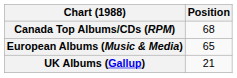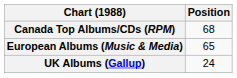 <table class="wikitable sortable plainrowheaders" style="text-align:center">
 <tr>
 <th scope="col">Chart (1988)</th>
 <th scope="col">Position</th>
 </tr>
 <tr>
 <th scope="row">Canada Top Albums/CDs (<em>RPM</em>)</th>
 <td>68</td>
 </tr>
 <tr>
 <th scope="row">European Albums (<em>Music & Media</em>)</th>
 <td>65</td>
 </tr>
 <tr>
 <th scope="row">UK Albums (<a href='#'>Gallup</a>)</th>
-<td>21</td>
+<td>24</td>
 </tr>
 </table>
